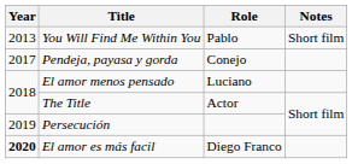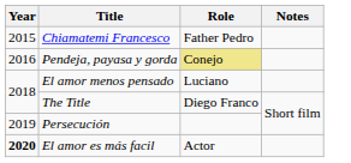 <table class="wikitable">
 <tr>
 <th>Year</th>
 <th>Title</th>
 <th>Role</th>
 <th>Notes</th>
 </tr>
 <tr>
-<td>2013</td>
-<td><em>You Will Find Me Within You</em></td>
-<td>Pablo</td>
-<td>Short film</td>
+<td>2015</td>
+<td><em><a href='#'>Chiamatemi Francesco</a></em></td>
+<td>Father Pedro</td>
+<td></td>
 </tr>
 <tr>
-<td>2017</td>
+<td>2016</td>
 <td><em>Pendeja, payasa y gorda</em></td>
-<td>Conejo</td>
+<td style="background: khaki;">Conejo</td>
 <td></td>
 </tr>
 <tr>
 <td rowspan="2">2018</td>
 <td><em>El amor menos pensado</em></td>
 <td>Luciano</td>
 <td></td>
 </tr>
 <tr>
 <td><em>The Title</em></td>
-<td>Actor</td>
+<td>Diego Franco</td>
 <td rowspan="2">Short film</td>
 </tr>
 <tr>
 <td>2019</td>
 <td><em>Persecución</em></td>
 <td></td>
 </tr>
 <tr>
 <td><strong>2020</strong></td>
 <td><em>El amor es más facil</em></td>
-<td>Diego Franco</td>
+<td>Actor</td>
 <td></td>
 </tr>
 </table>
